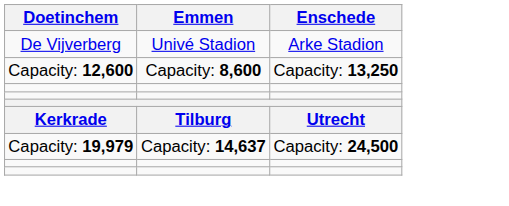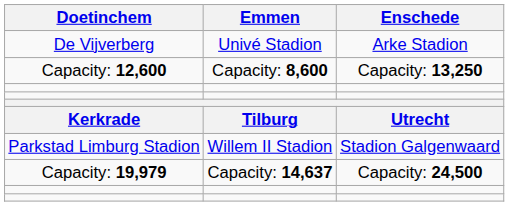 <table class="wikitable" style="text-align:center">
 <tr>
 <th><a href='#'>Doetinchem</a></th>
 <th><a href='#'>Emmen</a></th>
 <th><a href='#'>Enschede</a></th>
 </tr>
 <tr>
 <td><a href='#'>De Vijverberg</a></td>
 <td><a href='#'>Univé Stadion</a></td>
 <td><a href='#'>Arke Stadion</a></td>
 </tr>
 <tr>
 <td>Capacity: <strong>12,600</strong></td>
 <td>Capacity: <strong>8,600</strong></td>
 <td>Capacity: <strong>13,250</strong></td>
 </tr>
 <tr>
 <td><small></small></td>
 <td><small></small></td>
 <td><small></small></td>
 </tr>
 <tr>
 <td></td>
 <td></td>
 <td></td>
 </tr>
 <tr>
 <th colspan="3"></th>
 </tr>
 <tr>
 <th><a href='#'>Kerkrade</a></th>
 <th><a href='#'>Tilburg</a></th>
 <th><a href='#'>Utrecht</a></th>
 </tr>
 <tr>
+<td><a href='#'>Parkstad Limburg Stadion</a></td>
+<td><a href='#'>Willem II Stadion</a></td>
+<td><a href='#'>Stadion Galgenwaard</a></td>
+</tr>
+<tr>
 <td>Capacity: <strong>19,979</strong></td>
 <td>Capacity: <strong>14,637</strong></td>
 <td>Capacity: <strong>24,500</strong></td>
 </tr>
 <tr>
 <td><small></small></td>
 <td><small></small></td>
 <td><small></small></td>
 </tr>
 <tr>
 <td></td>
 <td></td>
 <td></td>
 </tr>
 </table>
